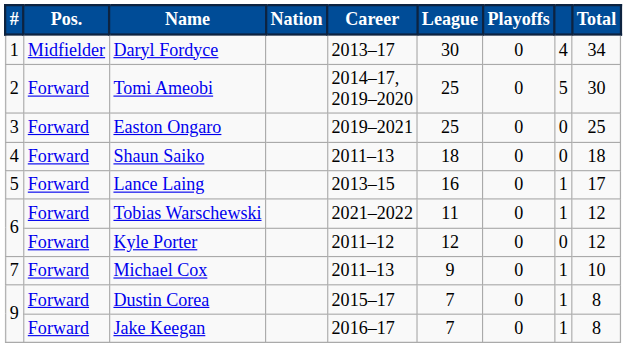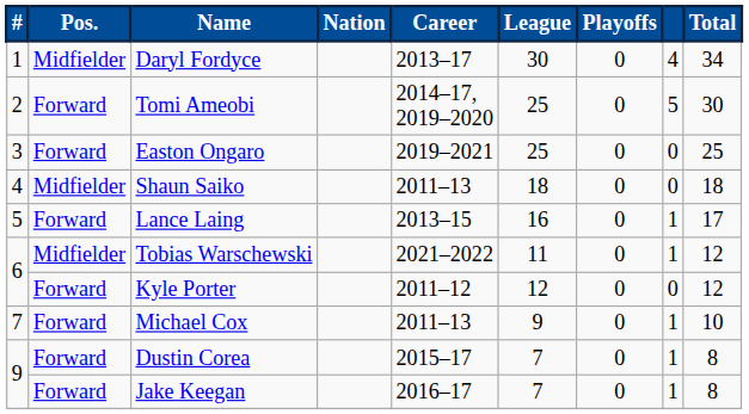 <table class="wikitable sortable" style="text-align:center;">
 <tr>
 <th style="background:#004c97; color:#FFFFFF; border: 2px solid #0d2340;" scope="col">#</th>
 <th style="background:#004c97; color:#FFFFFF; border: 2px solid #0d2340;" scope="col">Pos.</th>
 <th style="background:#004c97; color:#FFFFFF; border: 2px solid #0d2340;" scope="col">Name</th>
 <th style="background:#004c97; color:#FFFFFF; border: 2px solid #0d2340;" scope="col">Nation</th>
 <th style="background:#004c97; color:#FFFFFF; border: 2px solid #0d2340;" scope="col">Career</th>
 <th style="background:#004c97; color:#FFFFFF; border: 2px solid #0d2340;" scope="col">League</th>
 <th style="background:#004c97; color:#FFFFFF; border: 2px solid #0d2340;" scope="col">Playoffs</th>
 <th style="background:#004c97; color:#FFFFFF; border: 2px solid #0d2340;" scope="col"></th>
 <th style="background:#004c97; color:#FFFFFF; border: 2px solid #0d2340;" scope="col">Total</th>
 </tr>
 <tr>
 <td>1</td>
 <td align="left"><a href='#'>Midfielder</a></td>
 <td align="left"><a href='#'>Daryl Fordyce</a></td>
 <td align="left"></td>
 <td align="left">2013–17</td>
 <td>30</td>
 <td>0</td>
 <td>4</td>
 <td>34</td>
 </tr>
 <tr>
 <td>2</td>
 <td align="left"><a href='#'>Forward</a></td>
 <td align="left"><a href='#'>Tomi Ameobi</a></td>
 <td align="left"></td>
 <td align="left">2014–17,<br>2019–2020</td>
 <td>25</td>
 <td>0</td>
 <td>5</td>
 <td>30</td>
 </tr>
 <tr>
 <td>3</td>
 <td align="left"><a href='#'>Forward</a></td>
 <td align="left"><a href='#'>Easton Ongaro</a></td>
 <td align="left"></td>
 <td align="left">2019–2021</td>
 <td>25</td>
 <td>0</td>
 <td>0</td>
 <td>25</td>
 </tr>
 <tr>
 <td>4</td>
-<td align="left"><a href='#'>Forward</a></td>
+<td align="left"><a href='#'>Midfielder</a></td>
 <td align="left"><a href='#'>Shaun Saiko</a></td>
 <td align="left"></td>
 <td align="left">2011–13</td>
 <td>18</td>
 <td>0</td>
 <td>0</td>
 <td>18</td>
 </tr>
 <tr>
 <td>5</td>
 <td align="left"><a href='#'>Forward</a></td>
 <td align="left"><a href='#'>Lance Laing</a></td>
 <td align="left"></td>
 <td align="left">2013–15</td>
 <td>16</td>
 <td>0</td>
 <td>1</td>
 <td>17</td>
 </tr>
 <tr>
 <td rowspan="2">6</td>
-<td align="left"><a href='#'>Forward</a></td>
+<td align="left"><a href='#'>Midfielder</a></td>
 <td align="left"><a href='#'>Tobias Warschewski</a></td>
 <td align="left"></td>
 <td align="left">2021–2022</td>
 <td>11</td>
 <td>0</td>
 <td>1</td>
 <td>12</td>
 </tr>
 <tr>
 <td align="left"><a href='#'>Forward</a></td>
 <td align="left"><a href='#'>Kyle Porter</a></td>
 <td align="left"></td>
 <td align="left">2011–12</td>
 <td>12</td>
 <td>0</td>
 <td>0</td>
 <td>12</td>
 </tr>
 <tr>
 <td>7</td>
 <td align="left"><a href='#'>Forward</a></td>
 <td align="left"><a href='#'>Michael Cox</a></td>
 <td align="left"></td>
 <td align="left">2011–13</td>
 <td>9</td>
 <td>0</td>
 <td>1</td>
 <td>10</td>
 </tr>
 <tr>
 <td rowspan="2">9</td>
 <td align="left"><a href='#'>Forward</a></td>
 <td align="left"><a href='#'>Dustin Corea</a></td>
 <td align="left"></td>
 <td align="left">2015–17</td>
 <td>7</td>
 <td>0</td>
 <td>1</td>
 <td>8</td>
 </tr>
 <tr>
 <td align="left"><a href='#'>Forward</a></td>
 <td align="left"><a href='#'>Jake Keegan</a></td>
 <td align="left"></td>
 <td align="left">2016–17</td>
 <td>7</td>
 <td>0</td>
 <td>1</td>
 <td>8</td>
 </tr>
 <tr>
 </tr>
 </table>
